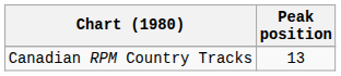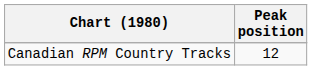 <table class="wikitable sortable">
 <tr>
 <th align="left">Chart (1980)</th>
 <th align="center">Peak<br>position</th>
 </tr>
 <tr>
 </tr>
 <tr>
 <td align="left">Canadian <em>RPM</em> Country Tracks</td>
-<td align="center">13</td>
+<td align="center">12</td>
 </tr>
 </table>
